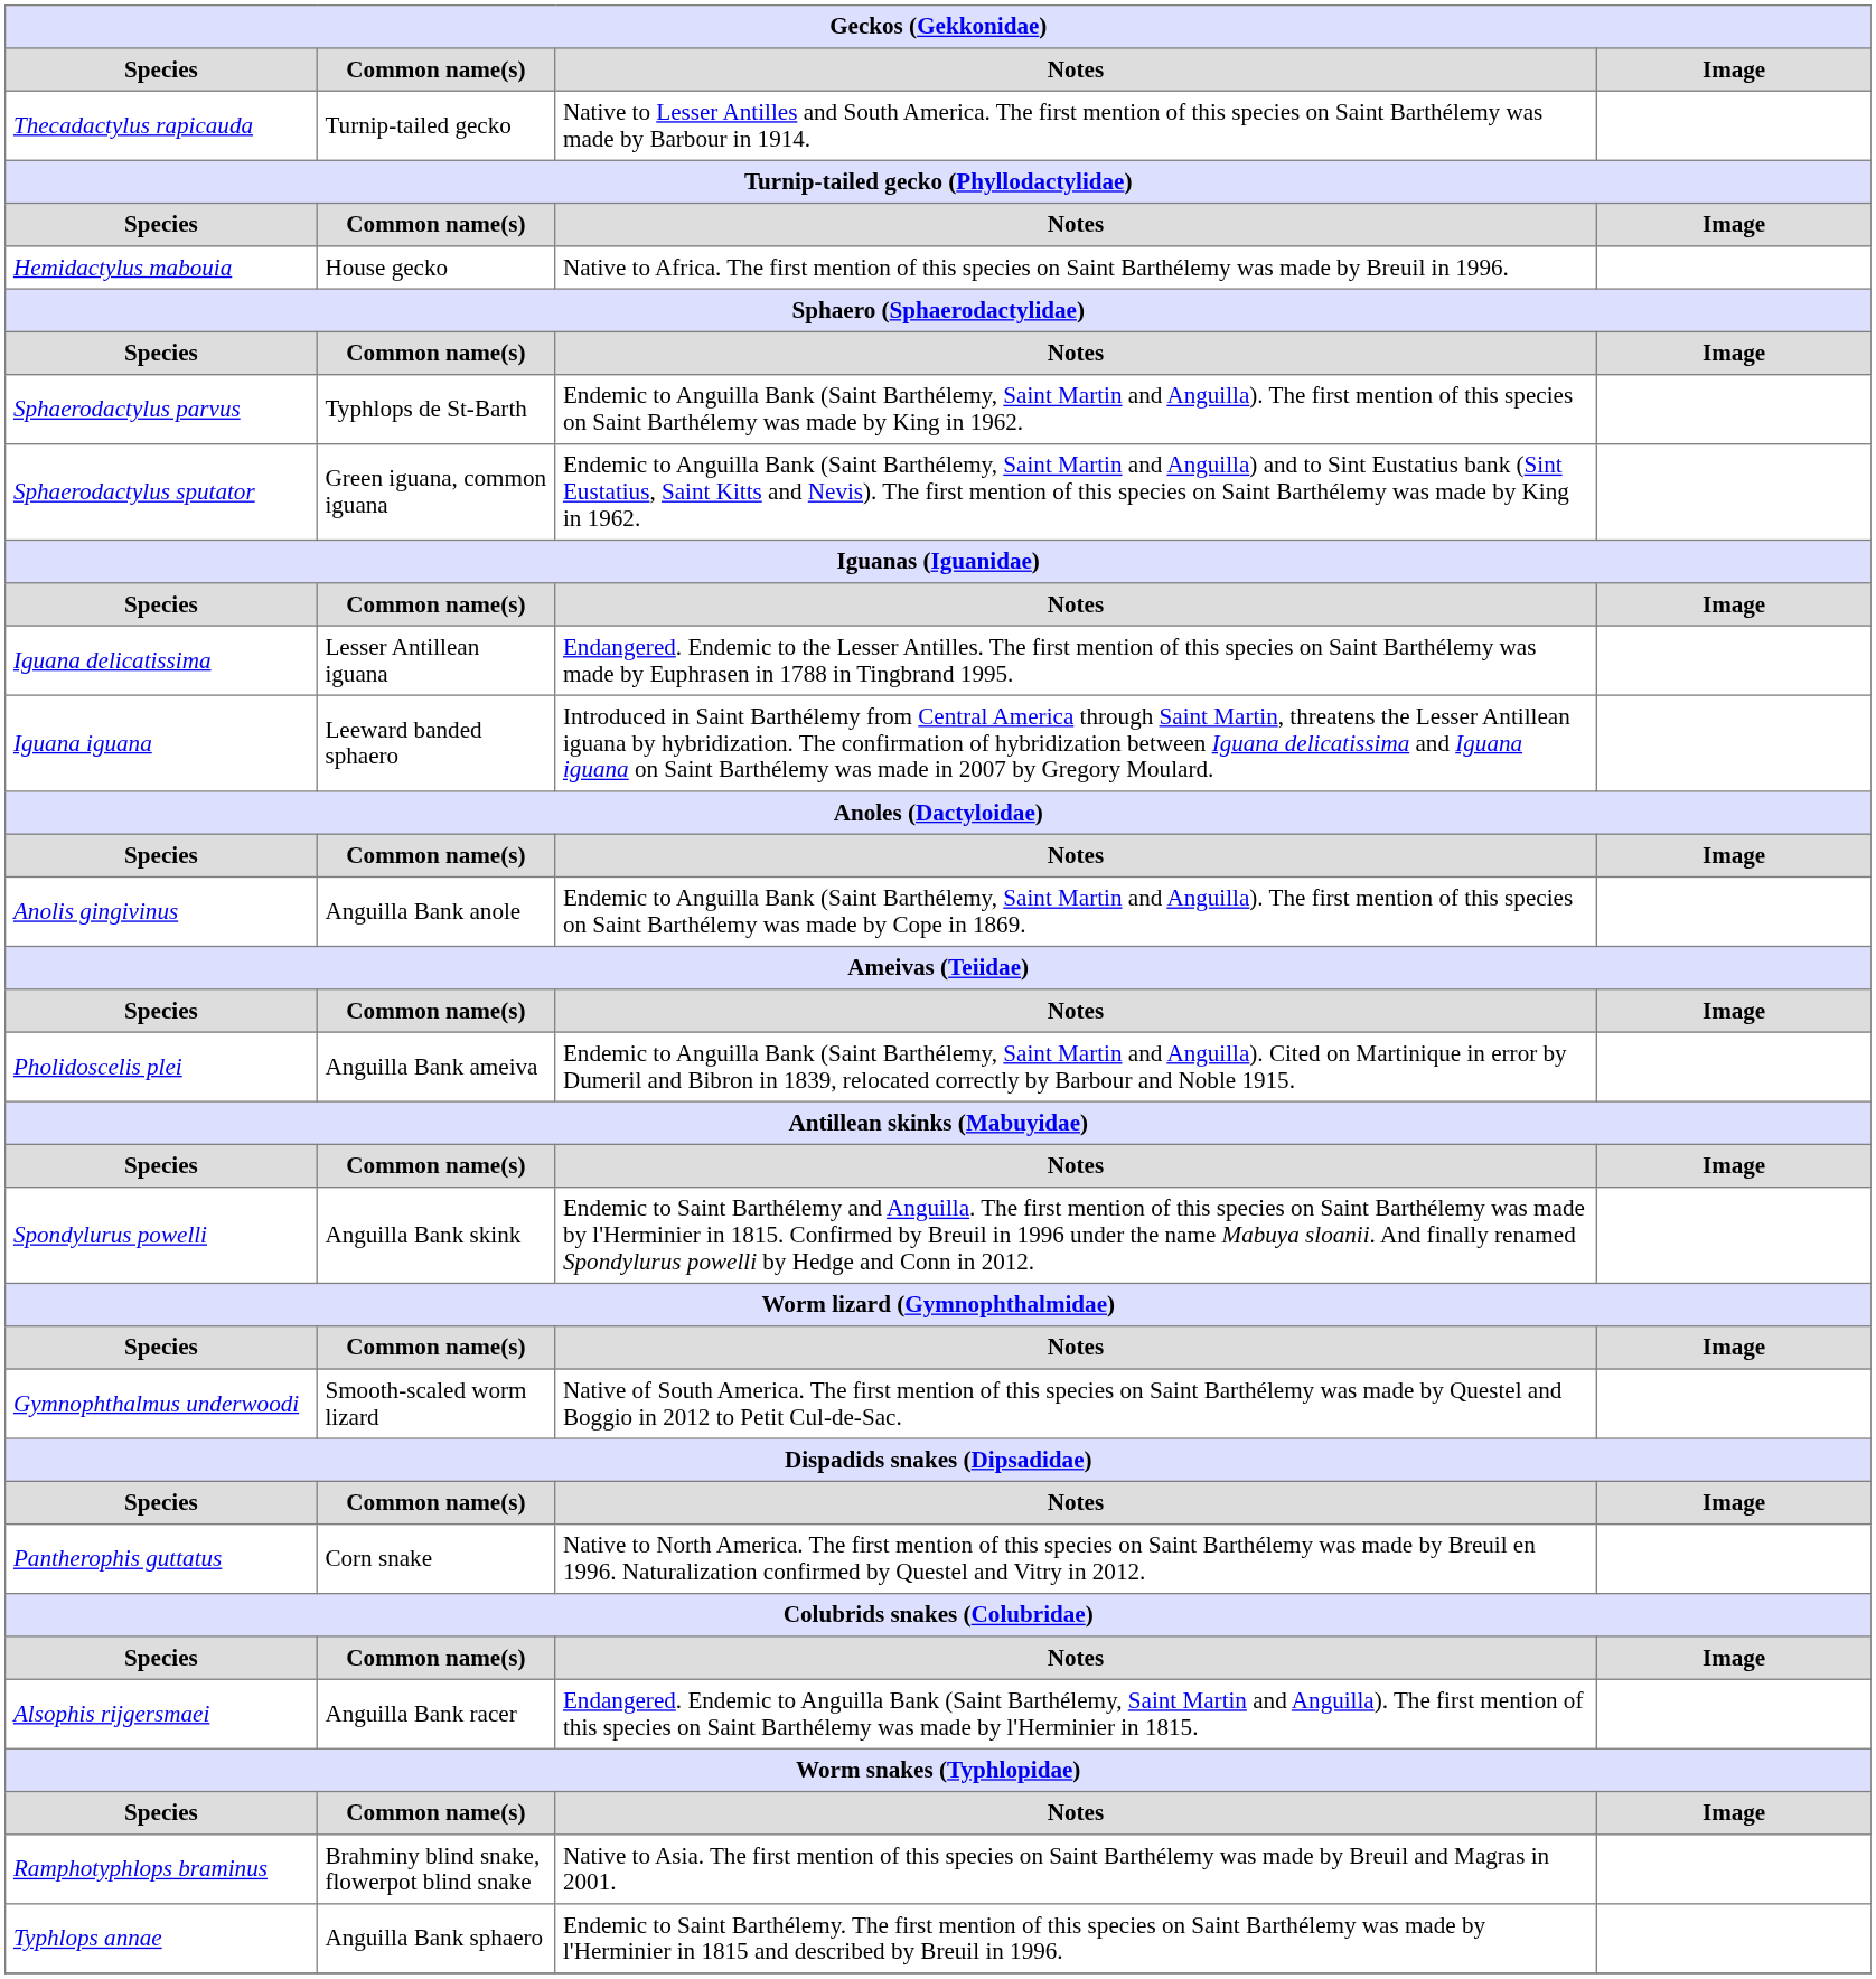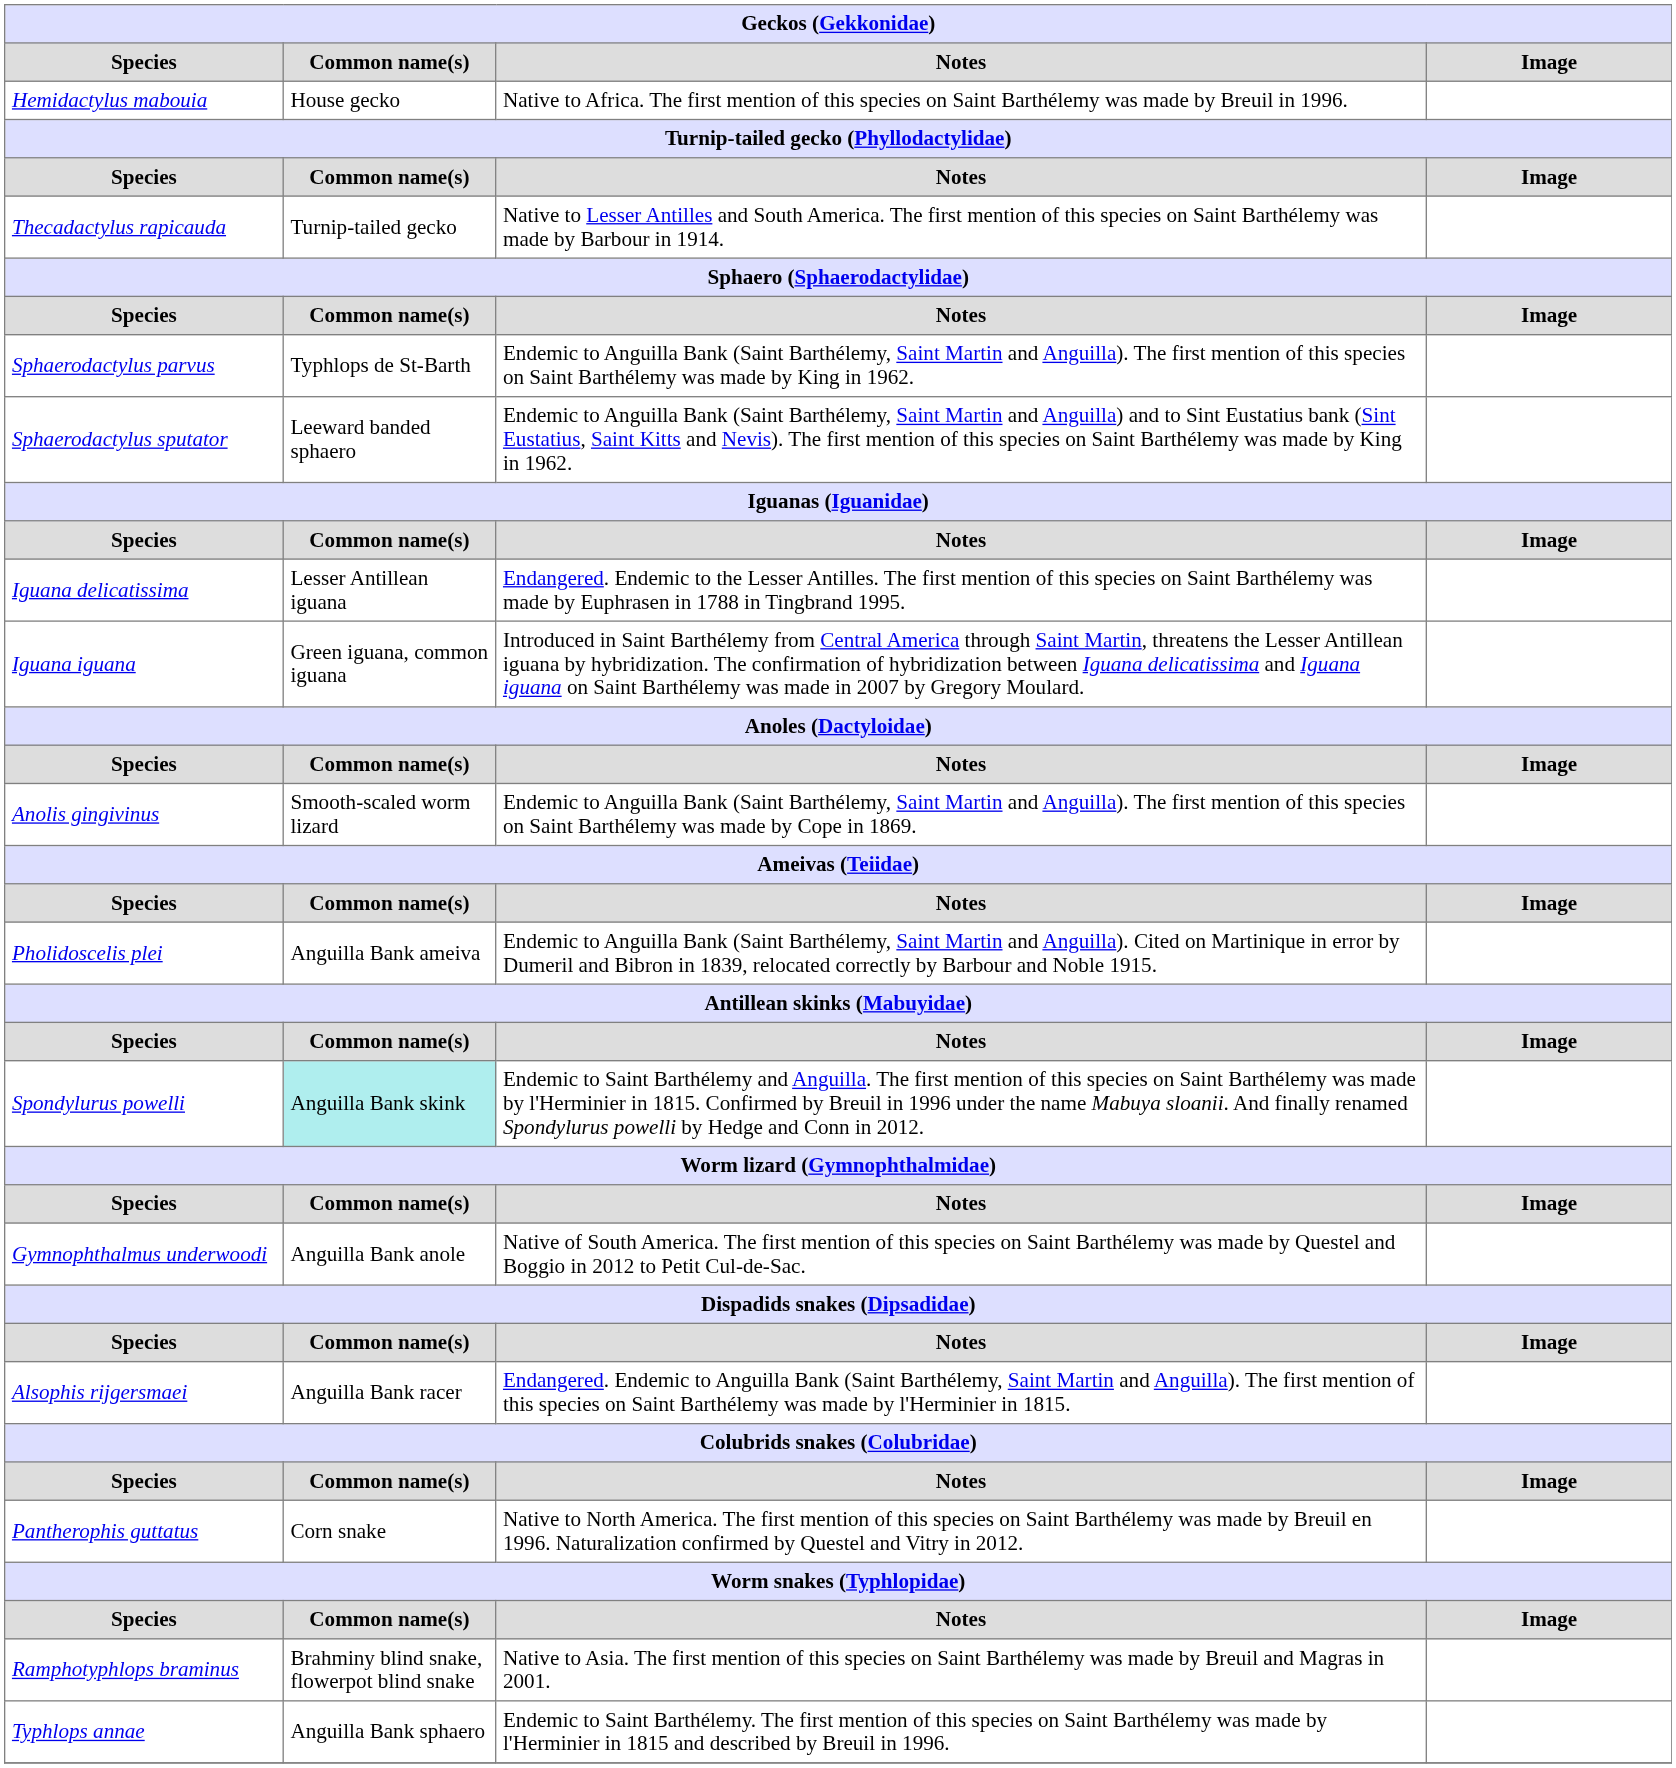 <table border=1 style="border-collapse:collapse;" cellpadding=5 width=100%>
 <tr>
 <th colspan=4 bgcolor=#DDDFFF>Geckos (<a href='#'>Gekkonidae</a>)</th>
 </tr>
 <tr bgcolor=#DDDDDD align=center>
 <th width=200px>Species</th>
 <th width=150px>Common name(s)</th>
 <th>Notes</th>
 <th width=175px>Image</th>
 </tr>
 <tr>
-<td><em><a href='#'>Thecadactylus rapicauda</a></em></td>
-<td>Turnip-tailed gecko</td>
-<td>Native to <a href='#'>Lesser Antilles</a> and South America. The first mention of this species on Saint Barthélemy was made by Barbour in 1914.</td>
+<td><em><a href='#'>Hemidactylus mabouia</a></em></td>
+<td>House gecko</td>
+<td>Native to Africa. The first mention of this species on Saint Barthélemy was made by Breuil in 1996.</td>
 <td></td>
 </tr>
 <tr>
 <th colspan=4 bgcolor=#DDDFFF>Turnip-tailed gecko (<a href='#'>Phyllodactylidae</a>)</th>
 </tr>
 <tr bgcolor=#DDDDDD align=center>
 <th width=200px>Species</th>
 <th width=150px>Common name(s)</th>
 <th>Notes</th>
 <th width=175px>Image</th>
 </tr>
 <tr>
-<td><em><a href='#'>Hemidactylus mabouia</a></em></td>
-<td>House gecko</td>
-<td>Native to Africa. The first mention of this species on Saint Barthélemy was made by Breuil in 1996.</td>
+<td><em><a href='#'>Thecadactylus rapicauda</a></em></td>
+<td>Turnip-tailed gecko</td>
+<td>Native to <a href='#'>Lesser Antilles</a> and South America. The first mention of this species on Saint Barthélemy was made by Barbour in 1914.</td>
 <td></td>
 </tr>
 <tr>
 <th colspan=4 bgcolor=#DDDFFF>Sphaero (<a href='#'>Sphaerodactylidae</a>)</th>
 </tr>
 <tr bgcolor=#DDDDDD align=center>
 <th width=200px>Species</th>
 <th width=150px>Common name(s)</th>
 <th>Notes</th>
 <th width=175px>Image</th>
 </tr>
 <tr>
 <td><em><a href='#'>Sphaerodactylus parvus</a></em></td>
 <td>Typhlops de St-Barth</td>
 <td>Endemic to Anguilla Bank (Saint Barthélemy, <a href='#'>Saint Martin</a> and <a href='#'>Anguilla</a>). The first mention of this species on Saint Barthélemy was made by King in 1962.</td>
 <td></td>
 </tr>
 <tr>
 <td><em><a href='#'>Sphaerodactylus sputator</a></em></td>
-<td>Green iguana, common iguana</td>
+<td>Leeward banded sphaero</td>
 <td>Endemic to Anguilla Bank (Saint Barthélemy, <a href='#'>Saint Martin</a> and <a href='#'>Anguilla</a>) and to Sint Eustatius bank (<a href='#'>Sint Eustatius</a>, <a href='#'>Saint Kitts</a> and <a href='#'>Nevis</a>). The first mention of this species on Saint Barthélemy was made by King in 1962.</td>
 <td></td>
 </tr>
 <tr>
 <th colspan=4 bgcolor=#DDDFFF>Iguanas (<a href='#'>Iguanidae</a>)</th>
 </tr>
 <tr bgcolor=#DDDDDD align=center>
 <th width=200px>Species</th>
 <th width=150px>Common name(s)</th>
 <th>Notes</th>
 <th width=175px>Image</th>
 </tr>
 <tr>
 <td><em><a href='#'>Iguana delicatissima</a></em></td>
 <td>Lesser Antillean iguana</td>
 <td><a href='#'>Endangered</a>. Endemic to the Lesser Antilles. The first mention of this species on Saint Barthélemy was made by Euphrasen in 1788 in Tingbrand 1995.</td>
 <td></td>
 </tr>
 <tr>
 <td><em><a href='#'>Iguana iguana</a></em></td>
-<td>Leeward banded sphaero</td>
+<td>Green iguana, common iguana</td>
 <td>Introduced in Saint Barthélemy from <a href='#'>Central America</a> through <a href='#'>Saint Martin</a>, threatens the Lesser Antillean iguana by hybridization. The confirmation of hybridization between <em><a href='#'>Iguana delicatissima</a></em> and <em><a href='#'>Iguana iguana</a></em> on Saint Barthélemy was made in 2007 by Gregory Moulard.</td>
 <td></td>
 </tr>
 <tr>
 <th colspan=4 bgcolor=#DDDFFF>Anoles (<a href='#'>Dactyloidae</a>)</th>
 </tr>
 <tr bgcolor=#DDDDDD align=center>
 <th width=200px>Species</th>
 <th width=150px>Common name(s)</th>
 <th>Notes</th>
 <th width=175px>Image</th>
 </tr>
 <tr>
 <td><em><a href='#'>Anolis gingivinus</a></em></td>
-<td>Anguilla Bank anole</td>
+<td>Smooth-scaled worm lizard</td>
 <td>Endemic to Anguilla Bank (Saint Barthélemy, <a href='#'>Saint Martin</a> and <a href='#'>Anguilla</a>). The first mention of this species on Saint Barthélemy was made by Cope in 1869.</td>
 <td></td>
 </tr>
 <tr>
 <th colspan=4 bgcolor=#DDDFFF>Ameivas (<a href='#'>Teiidae</a>)</th>
 </tr>
 <tr bgcolor=#DDDDDD align=center>
 <th width=200px>Species</th>
 <th width=150px>Common name(s)</th>
 <th>Notes</th>
 <th width=175px>Image</th>
 </tr>
 <tr>
 <td><em><a href='#'>Pholidoscelis plei</a></em></td>
 <td>Anguilla Bank ameiva</td>
 <td>Endemic to Anguilla Bank (Saint Barthélemy, <a href='#'>Saint Martin</a> and <a href='#'>Anguilla</a>). Cited on Martinique in error by Dumeril and Bibron in 1839, relocated correctly by Barbour and Noble 1915.</td>
 <td></td>
 </tr>
 <tr>
 <th colspan=4 bgcolor=#DDDFFF>Antillean skinks (<a href='#'>Mabuyidae</a>)</th>
 </tr>
 <tr bgcolor=#DDDDDD align=center>
 <th width=200px>Species</th>
 <th width=150px>Common name(s)</th>
 <th>Notes</th>
 <th width=175px>Image</th>
 </tr>
 <tr>
 <td><em><a href='#'>Spondylurus powelli</a></em></td>
-<td>Anguilla Bank skink</td>
+<td style="background: paleturquoise;">Anguilla Bank skink</td>
 <td>Endemic to Saint Barthélemy and <a href='#'>Anguilla</a>. The first mention of this species on Saint Barthélemy was made by l'Herminier in 1815. Confirmed by Breuil in 1996 under the name <em>Mabuya sloanii</em>. And finally renamed <em>Spondylurus powelli</em> by Hedge and Conn in 2012.</td>
 <td></td>
 </tr>
 <tr>
 <th colspan=4 bgcolor=#DDDFFF>Worm lizard (<a href='#'>Gymnophthalmidae</a>)</th>
 </tr>
 <tr bgcolor=#DDDDDD align=center>
 <th width=200px>Species</th>
 <th width=150px>Common name(s)</th>
 <th>Notes</th>
 <th width=175px>Image</th>
 </tr>
 <tr>
 <td><em><a href='#'>Gymnophthalmus underwoodi</a></em></td>
-<td>Smooth-scaled worm lizard</td>
+<td>Anguilla Bank anole</td>
 <td>Native of South America. The first mention of this species on Saint Barthélemy was made by Questel and Boggio in 2012 to Petit Cul-de-Sac.</td>
 <td></td>
 </tr>
 <tr>
 <th colspan=4 bgcolor=#DDDFFF>Dispadids snakes (<a href='#'>Dipsadidae</a>)</th>
 </tr>
 <tr bgcolor=#DDDDDD align=center>
 <th width=200px>Species</th>
 <th width=150px>Common name(s)</th>
 <th>Notes</th>
 <th width=175px>Image</th>
 </tr>
 <tr>
-<td><em><a href='#'>Pantherophis guttatus</a></em></td>
-<td>Corn snake</td>
-<td>Native to North America. The first mention of this species on Saint Barthélemy was made by Breuil en 1996. Naturalization confirmed by Questel and Vitry in 2012.</td>
+<td><em><a href='#'>Alsophis rijgersmaei</a></em></td>
+<td>Anguilla Bank racer</td>
+<td><a href='#'>Endangered</a>. Endemic to Anguilla Bank (Saint Barthélemy, <a href='#'>Saint Martin</a> and <a href='#'>Anguilla</a>). The first mention of this species on Saint Barthélemy was made by l'Herminier in 1815.</td>
 <td></td>
 </tr>
 <tr>
 <th colspan=4 bgcolor=#DDDFFF>Colubrids snakes (<a href='#'>Colubridae</a>)</th>
 </tr>
 <tr bgcolor=#DDDDDD align=center>
 <th width=200px>Species</th>
 <th width=150px>Common name(s)</th>
 <th>Notes</th>
 <th width=175px>Image</th>
 </tr>
 <tr>
-<td><em><a href='#'>Alsophis rijgersmaei</a></em></td>
-<td>Anguilla Bank racer</td>
-<td><a href='#'>Endangered</a>. Endemic to Anguilla Bank (Saint Barthélemy, <a href='#'>Saint Martin</a> and <a href='#'>Anguilla</a>). The first mention of this species on Saint Barthélemy was made by l'Herminier in 1815.</td>
+<td><em><a href='#'>Pantherophis guttatus</a></em></td>
+<td>Corn snake</td>
+<td>Native to North America. The first mention of this species on Saint Barthélemy was made by Breuil en 1996. Naturalization confirmed by Questel and Vitry in 2012.</td>
 <td></td>
 </tr>
 <tr>
 <th colspan=4 bgcolor=#DDDFFF>Worm snakes (<a href='#'>Typhlopidae</a>)</th>
 </tr>
 <tr bgcolor=#DDDDDD align=center>
 <th width=200px>Species</th>
 <th width=150px>Common name(s)</th>
 <th>Notes</th>
 <th width=175px>Image</th>
 </tr>
 <tr>
 <td><em><a href='#'>Ramphotyphlops braminus</a></em></td>
 <td>Brahminy blind snake, flowerpot blind snake</td>
 <td>Native to Asia. The first mention of this species on Saint Barthélemy was made by Breuil and Magras in 2001.</td>
 <td></td>
 </tr>
 <tr>
 <td><em><a href='#'>Typhlops annae</a></em></td>
 <td>Anguilla Bank sphaero</td>
 <td>Endemic to Saint Barthélemy. The first mention of this species on Saint Barthélemy was made by l'Herminier in 1815 and described by Breuil in 1996.</td>
 <td></td>
 </tr>
 <tr>
 </tr>
 </table>
